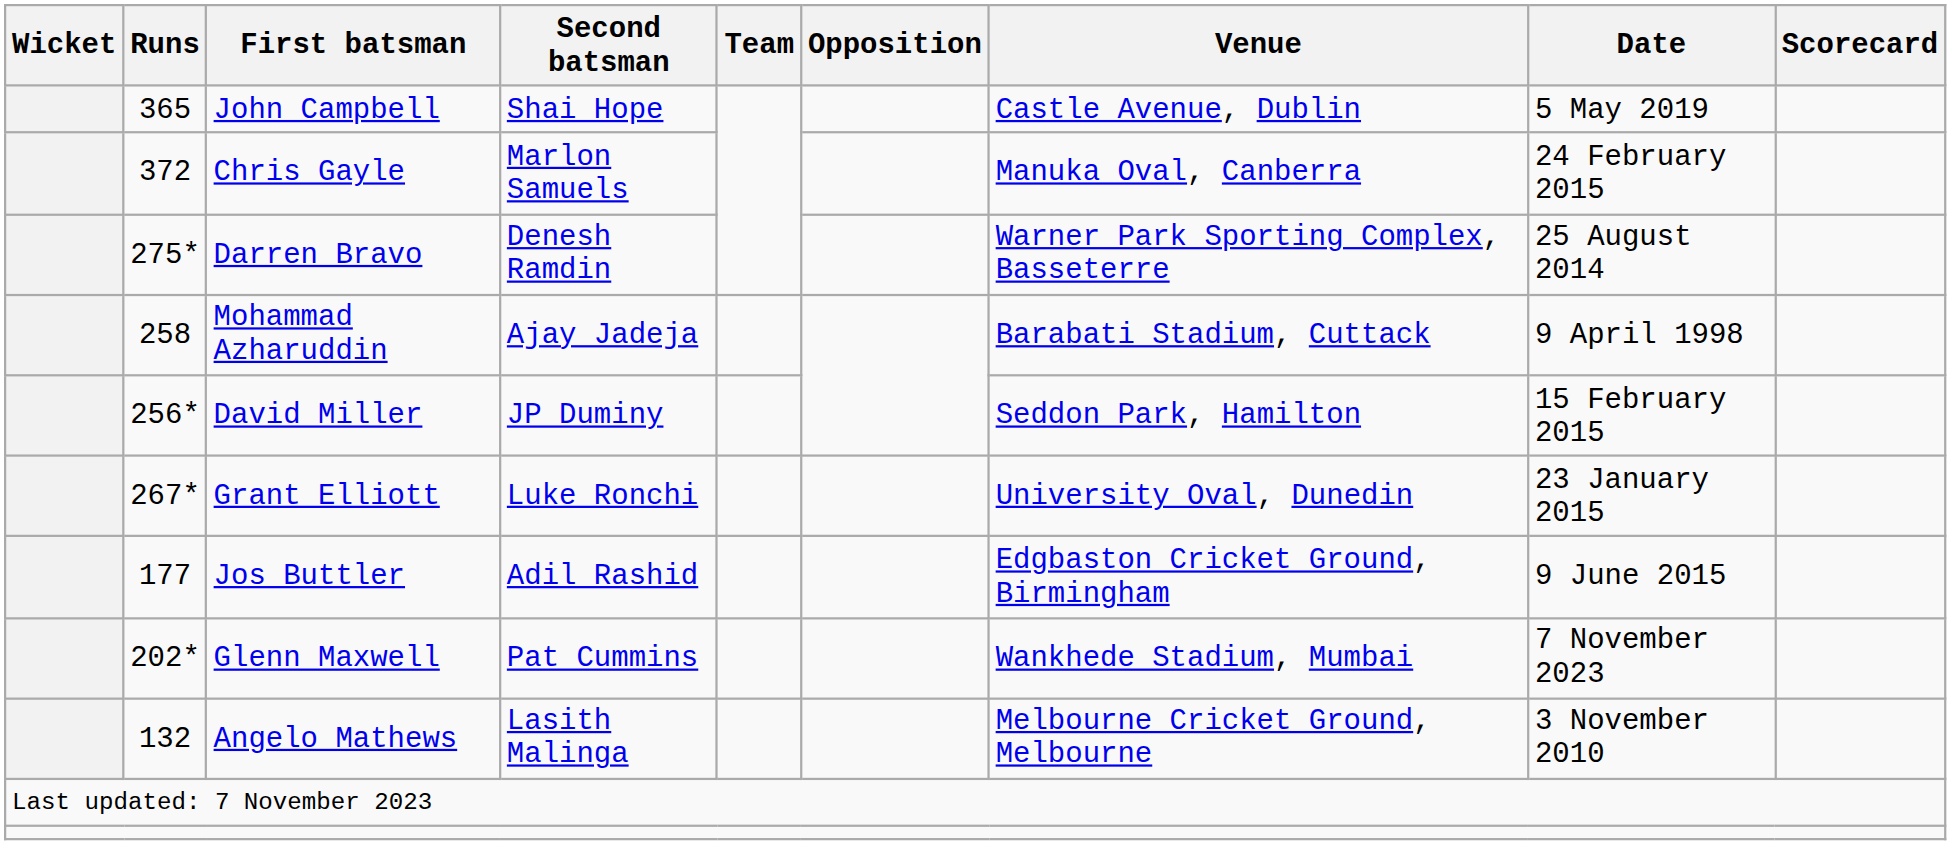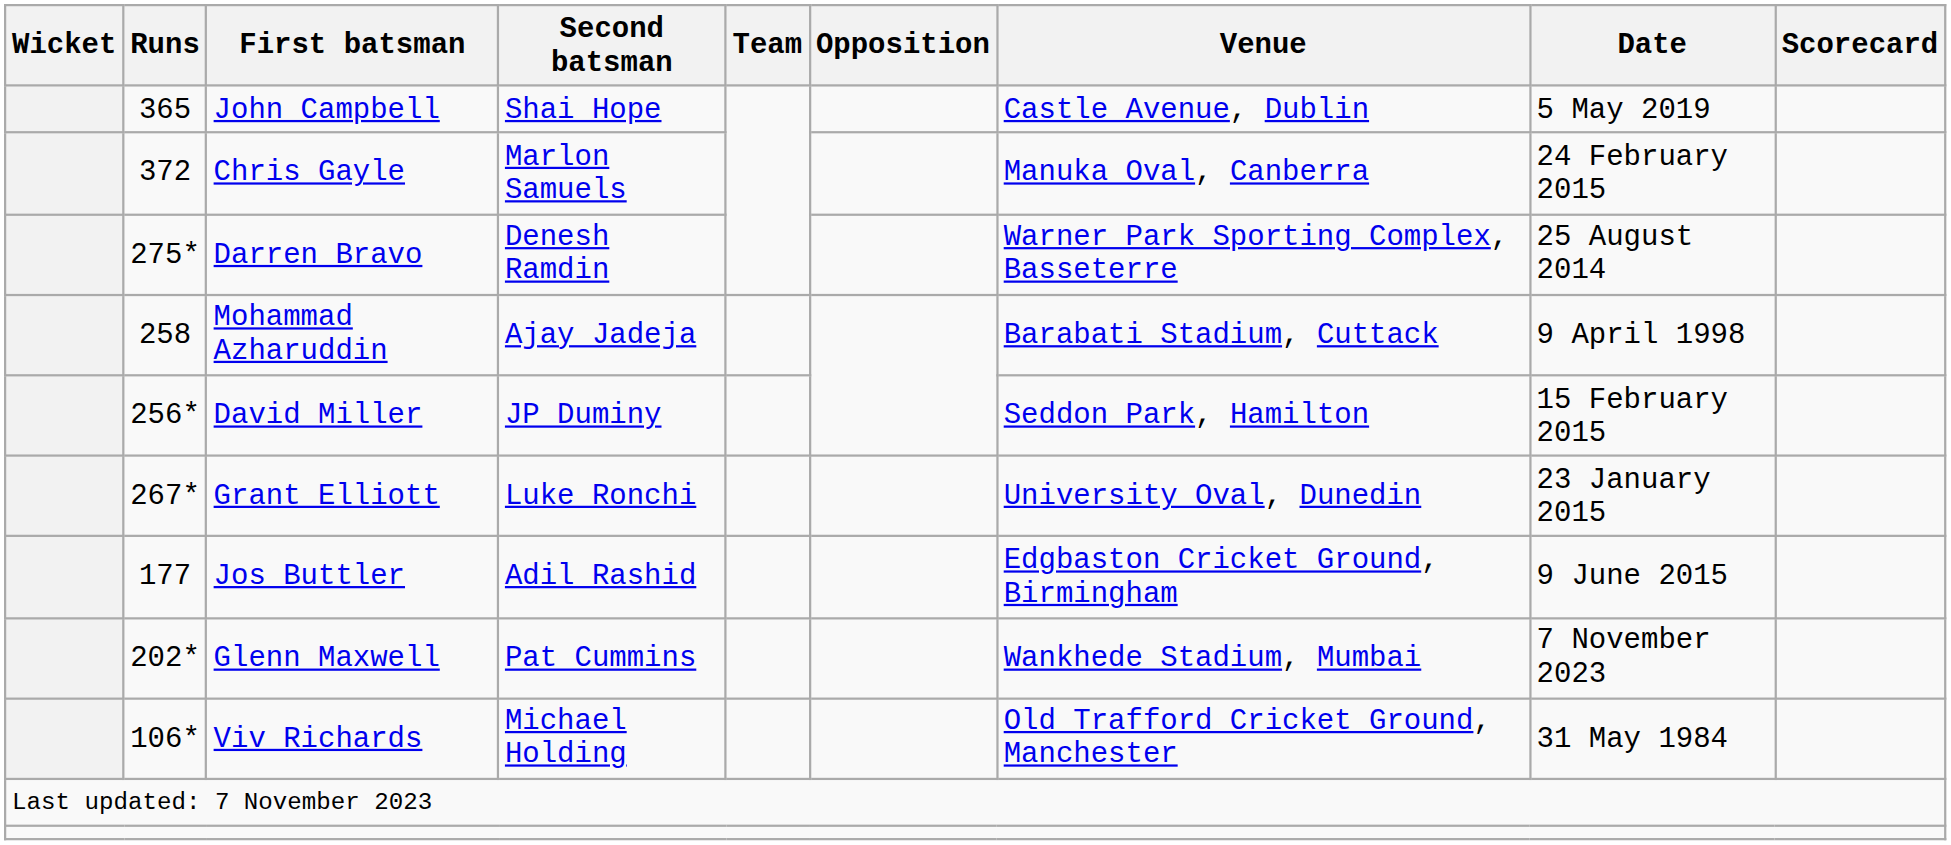 <table class="wikitable plainrowheaders sortable">
 <tr>
 <th scope=col>Wicket</th>
 <th scope=col>Runs</th>
 <th scope=col>First batsman</th>
 <th scope=col>Second batsman</th>
 <th scope=col>Team</th>
 <th scope=col>Opposition</th>
 <th scope=col>Venue</th>
 <th scope=col>Date</th>
 <th scope=col>Scorecard</th>
 </tr>
 <tr>
 <th align=center></th>
 <td scope=row style=text-align:center;>365</td>
 <td><a href='#'>John Campbell</a></td>
 <td><a href='#'>Shai Hope</a></td>
 <td rowspan="3"></td>
 <td></td>
 <td><a href='#'>Castle Avenue</a>, <a href='#'>Dublin</a></td>
 <td>5 May 2019</td>
 <td></td>
 </tr>
 <tr>
 <th align=center></th>
 <td scope=row style=text-align:center;>372</td>
 <td><a href='#'>Chris Gayle</a></td>
 <td><a href='#'>Marlon Samuels</a></td>
 <td></td>
 <td><a href='#'>Manuka Oval</a>, <a href='#'>Canberra</a></td>
 <td>24 February 2015</td>
 <td></td>
 </tr>
 <tr>
 <th align=center></th>
 <td scope=row style="text-align:center;">275*</td>
 <td><a href='#'>Darren Bravo</a></td>
 <td><a href='#'>Denesh Ramdin</a></td>
 <td></td>
 <td><a href='#'>Warner Park Sporting Complex</a>, <a href='#'>Basseterre</a></td>
 <td>25 August 2014</td>
 <td></td>
 </tr>
 <tr>
 <th align=center></th>
 <td scope=row style=text-align:center;>258</td>
 <td><a href='#'>Mohammad Azharuddin</a></td>
 <td><a href='#'>Ajay Jadeja</a></td>
 <td></td>
 <td rowspan="2"></td>
 <td><a href='#'>Barabati Stadium</a>, <a href='#'>Cuttack</a></td>
 <td>9 April 1998</td>
 <td></td>
 </tr>
 <tr>
 <th align=center></th>
 <td scope=row style=text-align:center;>256*</td>
 <td><a href='#'>David Miller</a></td>
 <td><a href='#'>JP Duminy</a></td>
 <td></td>
 <td><a href='#'>Seddon Park</a>, <a href='#'>Hamilton</a></td>
 <td>15 February 2015</td>
 <td></td>
 </tr>
 <tr>
 <th align=center></th>
 <td scope=row style=text-align:center;>267*</td>
 <td><a href='#'>Grant Elliott</a></td>
 <td><a href='#'>Luke Ronchi</a></td>
 <td></td>
 <td></td>
 <td><a href='#'>University Oval</a>, <a href='#'>Dunedin</a></td>
 <td>23 January 2015</td>
 <td></td>
 </tr>
 <tr>
 <th align=center></th>
 <td scope=row style=text-align:center;>177</td>
 <td><a href='#'>Jos Buttler</a></td>
 <td><a href='#'>Adil Rashid</a></td>
 <td></td>
 <td></td>
 <td><a href='#'>Edgbaston Cricket Ground</a>, <a href='#'>Birmingham</a></td>
 <td>9 June 2015</td>
 <td></td>
 </tr>
 <tr>
 <th align=center></th>
 <td scope=row style=text-align:center;>202*</td>
 <td><a href='#'>Glenn Maxwell</a></td>
 <td><a href='#'>Pat Cummins</a></td>
 <td></td>
 <td></td>
 <td><a href='#'>Wankhede Stadium</a>, <a href='#'>Mumbai</a></td>
 <td>7 November 2023</td>
 <td></td>
 </tr>
 <tr>
 <th align=center></th>
-<td scope=row style=text-align:center;>132</td>
-<td><a href='#'>Angelo Mathews</a></td>
-<td><a href='#'>Lasith Malinga</a></td>
+<td scope=row style=text-align:center;>106*</td>
+<td><a href='#'>Viv Richards</a></td>
+<td><a href='#'>Michael Holding</a></td>
 <td></td>
 <td></td>
-<td><a href='#'>Melbourne Cricket Ground</a>, <a href='#'>Melbourne</a></td>
-<td>3 November 2010</td>
+<td><a href='#'>Old Trafford Cricket Ground</a>, <a href='#'>Manchester</a></td>
+<td>31 May 1984</td>
 <td></td>
 </tr>
 <tr class="sortbottom">
 <td colspan="9"><small>Last updated: 7 November 2023</small></td>
 </tr>
 <tr>
 <td colspan=9></td>
 </tr>
 </table>
